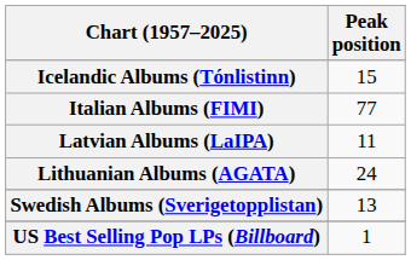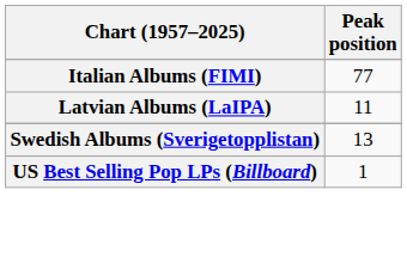 <table class="wikitable sortable plainrowheaders">
 <tr>
 <th scope="col">Chart (1957–2025)</th>
 <th scope="col">Peak<br>position</th>
 </tr>
 <tr>
 </tr>
 <tr>
 </tr>
 <tr>
 </tr>
 <tr>
 </tr>
 <tr>
 </tr>
 <tr>
 </tr>
 <tr>
 </tr>
 <tr>
-<th scope="row">Icelandic Albums (<a href='#'>Tónlistinn</a>)</th>
-<td style="text-align:center">15</td>
-</tr>
-<tr>
 <th scope="row">Italian Albums (<a href='#'>FIMI</a>)</th>
 <td style="text-align:center">77</td>
 </tr>
 <tr>
 <th scope="row">Latvian Albums (<a href='#'>LaIPA</a>)</th>
 <td align="center">11</td>
-</tr>
-<tr>
-<th scope="row">Lithuanian Albums (<a href='#'>AGATA</a>)</th>
-<td style="text-align:center">24</td>
 </tr>
 <tr>
 </tr>
 <tr>
 </tr>
 <tr>
 <th scope="row">Swedish Albums (<a href='#'>Sverigetopplistan</a>)</th>
 <td align="center">13</td>
 </tr>
 <tr>
 </tr>
 <tr>
 <th scope="row">US <a href='#'>Best Selling Pop LPs</a> (<em><a href='#'>Billboard</a></em>)</th>
 <td style="text-align:center">1</td>
 </tr>
 </table>
